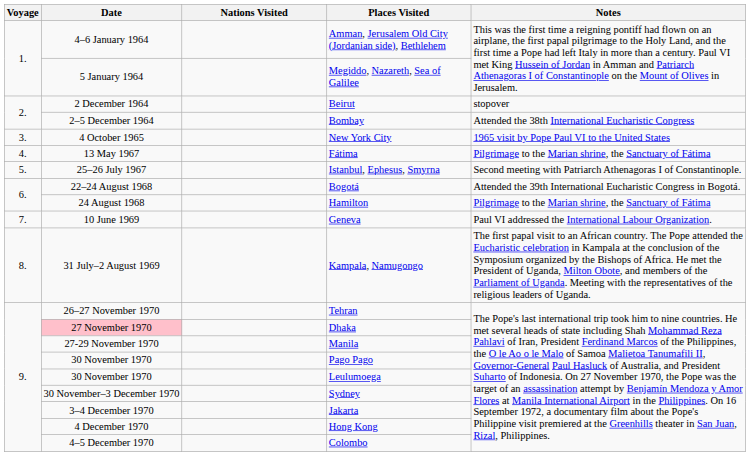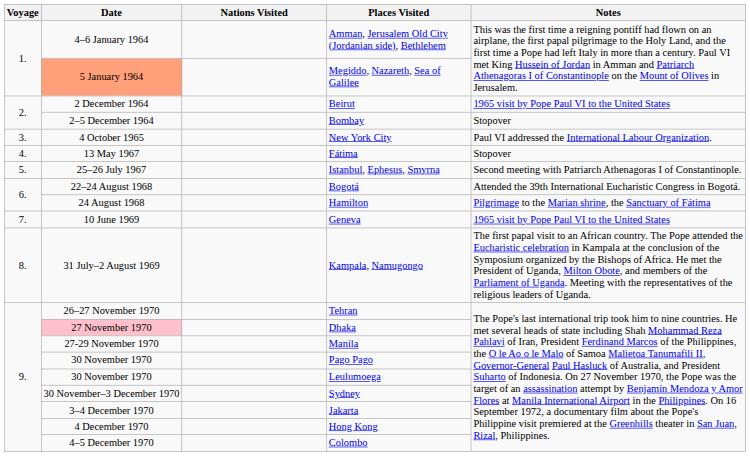 <table class="wikitable" style="font-size: 100%;">
 <tr>
 <th>Voyage</th>
 <th>Date </th>
 <th width=215>Nations Visited</th>
 <th width=215>Places Visited</th>
 <th width=415>Notes</th>
 </tr>
 <tr>
 <td rowspan=2 align="center">1.</td>
 <td align="center">4–6 January 1964</td>
 <td></td>
 <td><a href='#'>Amman</a>, <a href='#'>Jerusalem Old City (Jordanian side)</a>, <a href='#'>Bethlehem</a></td>
 <td rowspan="2">This was the first time a reigning pontiff had flown on an airplane, the first papal pilgrimage to the Holy Land, and the first time a Pope had left Italy in more than a century. Paul VI met King <a href='#'>Hussein of Jordan</a> in Amman and <a href='#'>Patriarch Athenagoras I of Constantinople</a> on the <a href='#'>Mount of Olives</a> in Jerusalem.</td>
 </tr>
 <tr>
-<td align="center">5 January 1964</td>
+<td align="center" style="background: lightsalmon;">5 January 1964</td>
 <td></td>
 <td><a href='#'>Megiddo</a>, <a href='#'>Nazareth</a>, <a href='#'>Sea of Galilee</a></td>
 </tr>
 <tr>
 <td rowspan=2 align="center">2.</td>
 <td align="center">2 December 1964</td>
 <td></td>
 <td><a href='#'>Beirut</a></td>
-<td>stopover</td>
+<td><a href='#'>1965 visit by Pope Paul VI to the United States</a></td>
 </tr>
 <tr>
 <td align="center">2–5 December 1964</td>
 <td></td>
 <td><a href='#'>Bombay</a></td>
-<td>Attended the 38th <a href='#'>International Eucharistic Congress</a></td>
+<td>Stopover</td>
 </tr>
 <tr>
 <td align="center">3.</td>
 <td align="center">4 October 1965</td>
 <td></td>
 <td><a href='#'>New York City</a></td>
-<td><a href='#'>1965 visit by Pope Paul VI to the United States</a></td>
+<td>Paul VI addressed the <a href='#'>International Labour Organization</a>.</td>
 </tr>
 <tr>
 <td align="center">4.</td>
 <td align="center">13 May 1967</td>
 <td></td>
 <td><a href='#'>Fátima</a></td>
-<td><a href='#'>Pilgrimage</a> to the <a href='#'>Marian shrine</a>, the <a href='#'>Sanctuary of Fátima</a></td>
+<td>Stopover</td>
 </tr>
 <tr>
 <td align="center">5.</td>
 <td align="center">25–26 July 1967</td>
 <td></td>
 <td><a href='#'>Istanbul</a>, <a href='#'>Ephesus</a>, <a href='#'>Smyrna</a></td>
 <td>Second meeting with Patriarch Athenagoras I of Constantinople.</td>
 </tr>
 <tr>
 <td rowspan=2 align="center">6.</td>
 <td align="center">22–24 August 1968</td>
 <td></td>
 <td><a href='#'>Bogotá</a></td>
 <td>Attended the 39th International Eucharistic Congress in Bogotá.</td>
 </tr>
 <tr>
 <td align="center">24 August 1968</td>
 <td></td>
 <td><a href='#'>Hamilton</a></td>
 <td><a href='#'>Pilgrimage</a> to the <a href='#'>Marian shrine</a>, the <a href='#'>Sanctuary of Fátima</a></td>
 </tr>
 <tr>
 <td align="center">7.</td>
 <td align="center">10 June 1969</td>
 <td></td>
 <td><a href='#'>Geneva</a></td>
-<td>Paul VI addressed the <a href='#'>International Labour Organization</a>.</td>
+<td><a href='#'>1965 visit by Pope Paul VI to the United States</a></td>
 </tr>
 <tr>
 <td align="center">8.</td>
 <td align="center">31 July–2 August 1969</td>
 <td></td>
 <td><a href='#'>Kampala</a>, <a href='#'>Namugongo</a></td>
 <td>The first papal visit to an African country. The Pope attended the <a href='#'>Eucharistic celebration</a> in Kampala at the conclusion of the Symposium organized by the Bishops of Africa. He met the President of Uganda, <a href='#'>Milton Obote</a>, and members of the <a href='#'>Parliament of Uganda</a>. Meeting with the representatives of the religious leaders of Uganda.</td>
 </tr>
 <tr>
 <td rowspan="9" align="center">9.</td>
 <td align="center">26–27 November 1970</td>
 <td></td>
 <td><a href='#'>Tehran</a></td>
 <td rowspan="9">The Pope's last international trip took him to nine countries. He met several heads of state including Shah <a href='#'>Mohammad Reza Pahlavi</a> of Iran, President <a href='#'>Ferdinand Marcos</a> of the Philippines, the <a href='#'>O le Ao o le Malo</a> of Samoa <a href='#'>Malietoa Tanumafili II</a>, <a href='#'>Governor-General</a> <a href='#'>Paul Hasluck</a> of Australia, and President <a href='#'>Suharto</a> of Indonesia. On 27 November 1970, the Pope was the target of an <a href='#'>assassination</a> attempt by <a href='#'>Benjamín Mendoza y Amor Flores</a> at <a href='#'>Manila International Airport</a> in the <a href='#'>Philippines</a>. On 16 September 1972, a documentary film about the Pope's Philippine visit premiered at the <a href='#'>Greenhills</a> theater in <a href='#'>San Juan</a>, <a href='#'>Rizal</a>, Philippines.</td>
 </tr>
 <tr>
 <td align="center" style="background: pink;">27 November 1970</td>
 <td></td>
 <td><a href='#'>Dhaka</a></td>
 </tr>
 <tr>
 <td align="center">27-29 November 1970</td>
 <td></td>
 <td><a href='#'>Manila</a></td>
 </tr>
 <tr>
 <td align="center">30 November 1970</td>
 <td></td>
 <td><a href='#'>Pago Pago</a></td>
 </tr>
 <tr>
 <td align="center">30 November 1970</td>
 <td></td>
 <td><a href='#'>Leulumoega</a></td>
 </tr>
 <tr>
 <td align="center">30 November–3 December 1970</td>
 <td></td>
 <td><a href='#'>Sydney</a></td>
 </tr>
 <tr>
 <td align="center">3–4 December 1970</td>
 <td></td>
 <td><a href='#'>Jakarta</a></td>
 </tr>
 <tr>
 <td align="center">4 December 1970</td>
 <td></td>
 <td><a href='#'>Hong Kong</a></td>
 </tr>
 <tr>
 <td align="center">4–5 December 1970</td>
 <td></td>
 <td><a href='#'>Colombo</a></td>
 </tr>
 </table>
